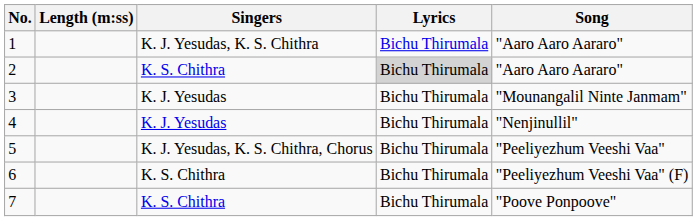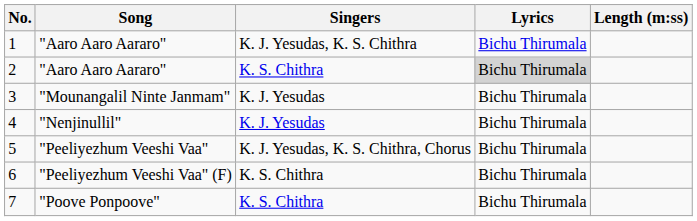 <table class="wikitable" style="font-size:95%;">
 <tr>
 <th>No.</th>
-<th>Length (m:ss)</th>
+<th>Song</th>
 <th>Singers</th>
 <th>Lyrics</th>
-<th>Song</th>
+<th>Length (m:ss)</th>
 </tr>
 <tr>
 <td>1</td>
-<td></td>
+<td>"Aaro Aaro Aararo"</td>
 <td>K. J. Yesudas, K. S. Chithra</td>
 <td><a href='#'>Bichu Thirumala</a></td>
-<td>"Aaro Aaro Aararo"</td>
+<td></td>
 </tr>
 <tr>
 <td>2</td>
-<td></td>
+<td>"Aaro Aaro Aararo"</td>
 <td><a href='#'>K. S. Chithra</a></td>
 <td style="background: lightgrey;">Bichu Thirumala</td>
-<td>"Aaro Aaro Aararo"</td>
+<td></td>
 </tr>
 <tr>
 <td>3</td>
-<td></td>
+<td>"Mounangalil Ninte Janmam"</td>
 <td>K. J. Yesudas</td>
 <td>Bichu Thirumala</td>
-<td>"Mounangalil Ninte Janmam"</td>
+<td></td>
 </tr>
 <tr>
 <td>4</td>
-<td></td>
+<td>"Nenjinullil"</td>
 <td><a href='#'>K. J. Yesudas</a></td>
 <td>Bichu Thirumala</td>
-<td>"Nenjinullil"</td>
+<td></td>
 </tr>
 <tr>
 <td>5</td>
-<td></td>
+<td>"Peeliyezhum Veeshi Vaa"</td>
 <td>K. J. Yesudas, K. S. Chithra, Chorus</td>
 <td>Bichu Thirumala</td>
-<td>"Peeliyezhum Veeshi Vaa"</td>
+<td></td>
 </tr>
 <tr>
 <td>6</td>
-<td></td>
+<td>"Peeliyezhum Veeshi Vaa" (F)</td>
 <td>K. S. Chithra</td>
 <td>Bichu Thirumala</td>
-<td>"Peeliyezhum Veeshi Vaa" (F)</td>
+<td></td>
 </tr>
 <tr>
 <td>7</td>
-<td></td>
+<td>"Poove Ponpoove"</td>
 <td><a href='#'>K. S. Chithra</a></td>
 <td>Bichu Thirumala</td>
-<td>"Poove Ponpoove"</td>
+<td></td>
 </tr>
 </table>
